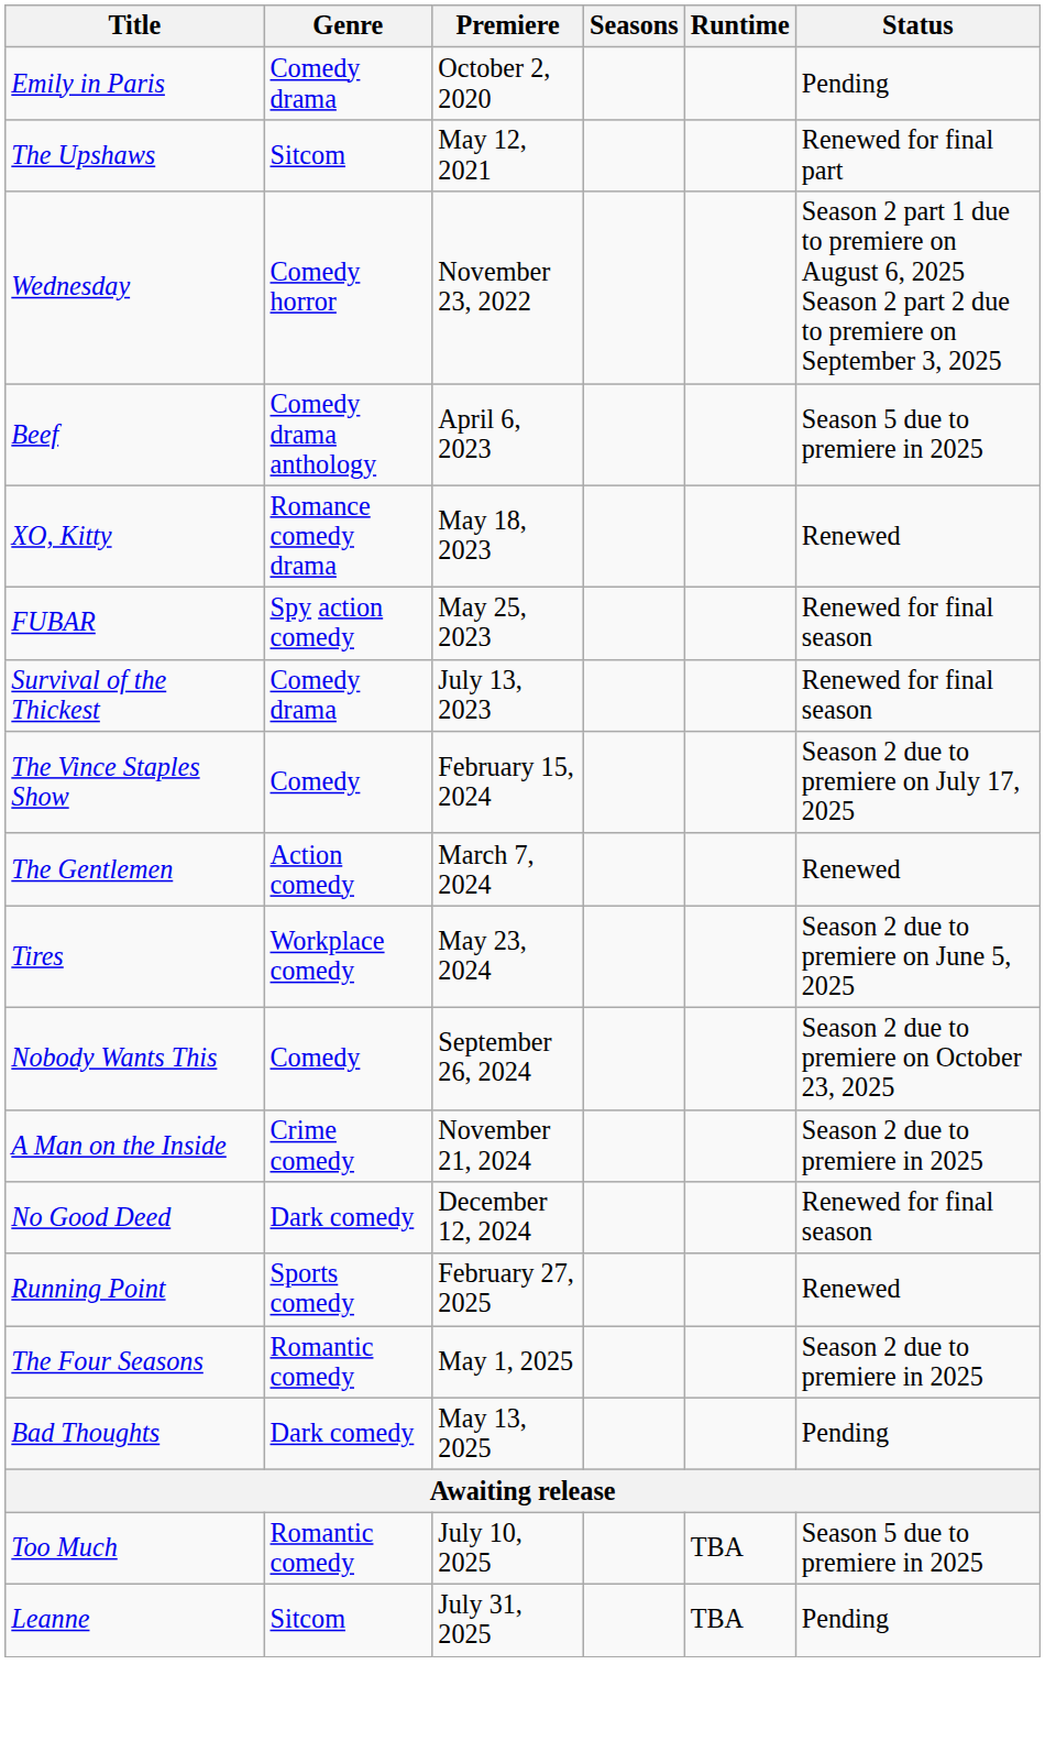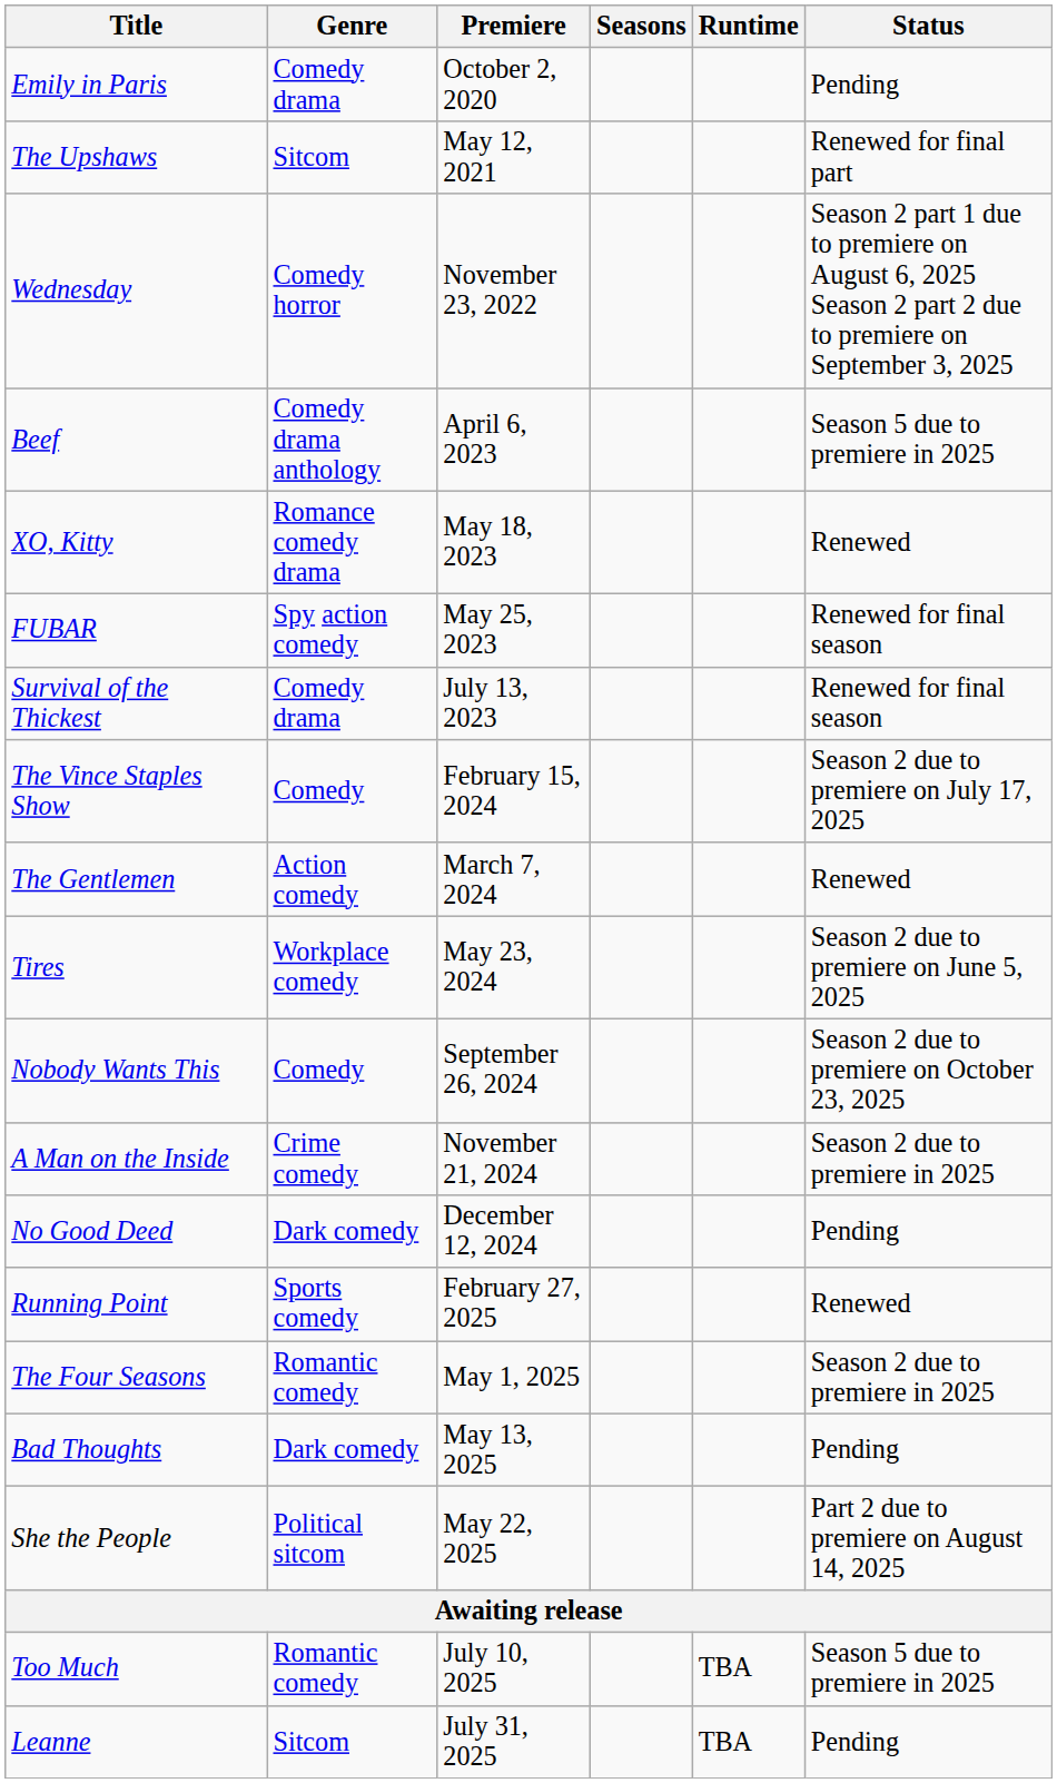 <table class="wikitable sortable" style="width:100%">
 <tr>
 <th scope="col" style="width:25%;">Title</th>
 <th>Genre</th>
 <th>Premiere</th>
 <th>Seasons</th>
 <th>Runtime</th>
 <th>Status</th>
 </tr>
 <tr>
 <td><em><a href='#'>Emily in Paris</a></em></td>
 <td><a href='#'>Comedy drama</a></td>
 <td>October 2, 2020</td>
 <td></td>
 <td></td>
 <td>Pending</td>
 </tr>
 <tr>
 <td><em><a href='#'>The Upshaws</a></em></td>
 <td><a href='#'>Sitcom</a></td>
 <td>May 12, 2021</td>
 <td></td>
 <td></td>
 <td>Renewed for final part</td>
 </tr>
 <tr>
 <td><em><a href='#'>Wednesday</a></em></td>
 <td><a href='#'>Comedy horror</a></td>
 <td>November 23, 2022</td>
 <td></td>
 <td></td>
 <td>Season 2 part 1 due to premiere on August 6, 2025<br>Season 2 part 2 due to premiere on September 3, 2025</td>
 </tr>
 <tr>
 <td><em><a href='#'>Beef</a></em></td>
 <td><a href='#'>Comedy drama</a> <a href='#'>anthology</a></td>
 <td>April 6, 2023</td>
 <td></td>
 <td></td>
 <td>Season 5 due to premiere in 2025</td>
 </tr>
 <tr>
 <td><em><a href='#'>XO, Kitty</a></em></td>
 <td><a href='#'>Romance</a> <a href='#'>comedy drama</a></td>
 <td>May 18, 2023</td>
 <td></td>
 <td></td>
 <td>Renewed</td>
 </tr>
 <tr>
 <td><em><a href='#'>FUBAR</a></em></td>
 <td><a href='#'>Spy</a> <a href='#'>action comedy</a></td>
 <td>May 25, 2023</td>
 <td></td>
 <td></td>
 <td>Renewed for final season</td>
 </tr>
 <tr>
 <td><em><a href='#'>Survival of the Thickest</a></em></td>
 <td><a href='#'>Comedy drama</a></td>
 <td>July 13, 2023</td>
 <td></td>
 <td></td>
 <td>Renewed for final season</td>
 </tr>
 <tr>
 <td><em><a href='#'>The Vince Staples Show</a></em></td>
 <td><a href='#'>Comedy</a></td>
 <td>February 15, 2024</td>
 <td></td>
 <td></td>
 <td>Season 2 due to premiere on July 17, 2025</td>
 </tr>
 <tr>
 <td><em><a href='#'>The Gentlemen</a></em></td>
 <td><a href='#'>Action comedy</a></td>
 <td>March 7, 2024</td>
 <td></td>
 <td></td>
 <td>Renewed</td>
 </tr>
 <tr>
 <td><em><a href='#'>Tires</a></em></td>
 <td><a href='#'>Workplace comedy</a></td>
 <td>May 23, 2024</td>
 <td></td>
 <td></td>
 <td>Season 2 due to premiere on June 5, 2025</td>
 </tr>
 <tr>
 <td><em><a href='#'>Nobody Wants This</a></em></td>
 <td><a href='#'>Comedy</a></td>
 <td>September 26, 2024</td>
 <td></td>
 <td></td>
 <td>Season 2 due to premiere on October 23, 2025</td>
 </tr>
 <tr>
 <td><em><a href='#'>A Man on the Inside</a></em></td>
 <td><a href='#'>Crime</a> <a href='#'>comedy</a></td>
 <td>November 21, 2024</td>
 <td></td>
 <td></td>
 <td>Season 2 due to premiere in 2025</td>
 </tr>
 <tr>
 <td><em><a href='#'>No Good Deed</a></em></td>
 <td><a href='#'>Dark comedy</a></td>
 <td>December 12, 2024</td>
 <td></td>
 <td></td>
-<td>Renewed for final season</td>
+<td>Pending</td>
 </tr>
 <tr>
 <td><em><a href='#'>Running Point</a></em></td>
 <td><a href='#'>Sports comedy</a></td>
 <td>February 27, 2025</td>
 <td></td>
 <td></td>
 <td>Renewed</td>
 </tr>
 <tr>
 <td><em><a href='#'>The Four Seasons</a></em></td>
 <td><a href='#'>Romantic comedy</a></td>
 <td>May 1, 2025</td>
 <td></td>
 <td></td>
 <td>Season 2 due to premiere in 2025</td>
 </tr>
 <tr>
 <td><em><a href='#'>Bad Thoughts</a></em></td>
 <td><a href='#'>Dark comedy</a></td>
 <td>May 13, 2025</td>
 <td></td>
 <td></td>
 <td>Pending</td>
 </tr>
 <tr>
+<td><em>She the People</em></td>
+<td><a href='#'>Political</a> <a href='#'>sitcom</a></td>
+<td>May 22, 2025</td>
+<td></td>
+<td></td>
+<td>Part 2 due to premiere on August 14, 2025</td>
+</tr>
+<tr>
 <th data-sort-value="zzz" colspan="6">Awaiting release</th>
 </tr>
 <tr>
 <td><em><a href='#'>Too Much</a></em></td>
 <td><a href='#'>Romantic comedy</a></td>
 <td>July 10, 2025</td>
 <td></td>
 <td>TBA</td>
 <td>Season 5 due to premiere in 2025</td>
 </tr>
 <tr>
 <td><em><a href='#'>Leanne</a></em></td>
 <td><a href='#'>Sitcom</a></td>
 <td>July 31, 2025</td>
 <td></td>
 <td>TBA</td>
 <td>Pending</td>
 </tr>
 </table>
